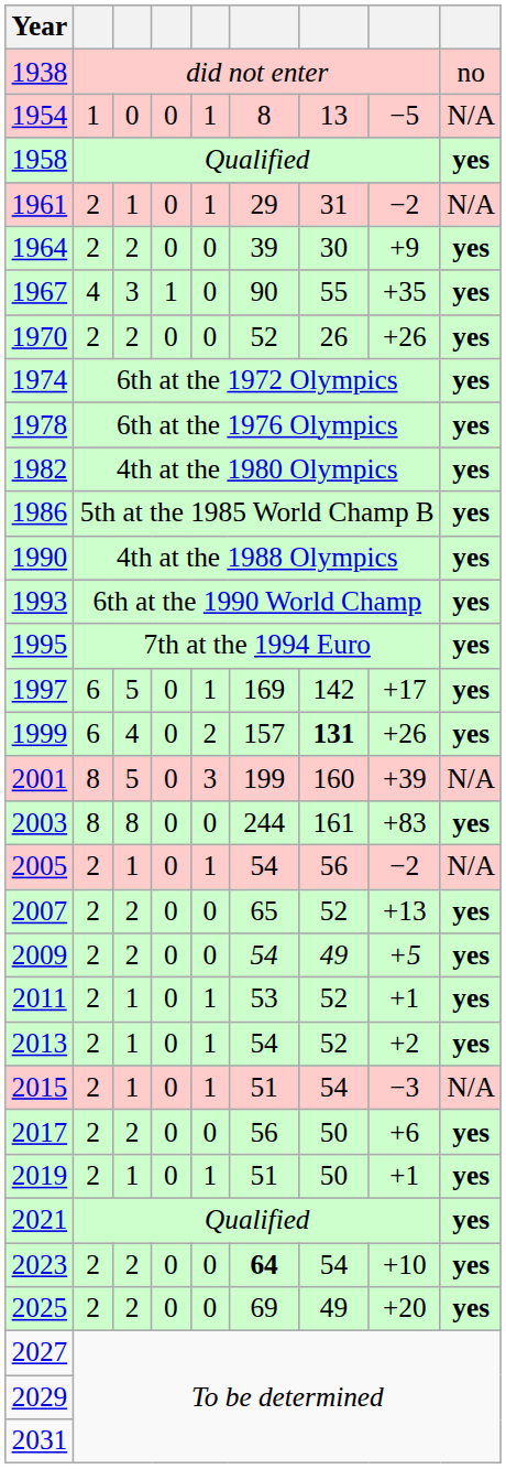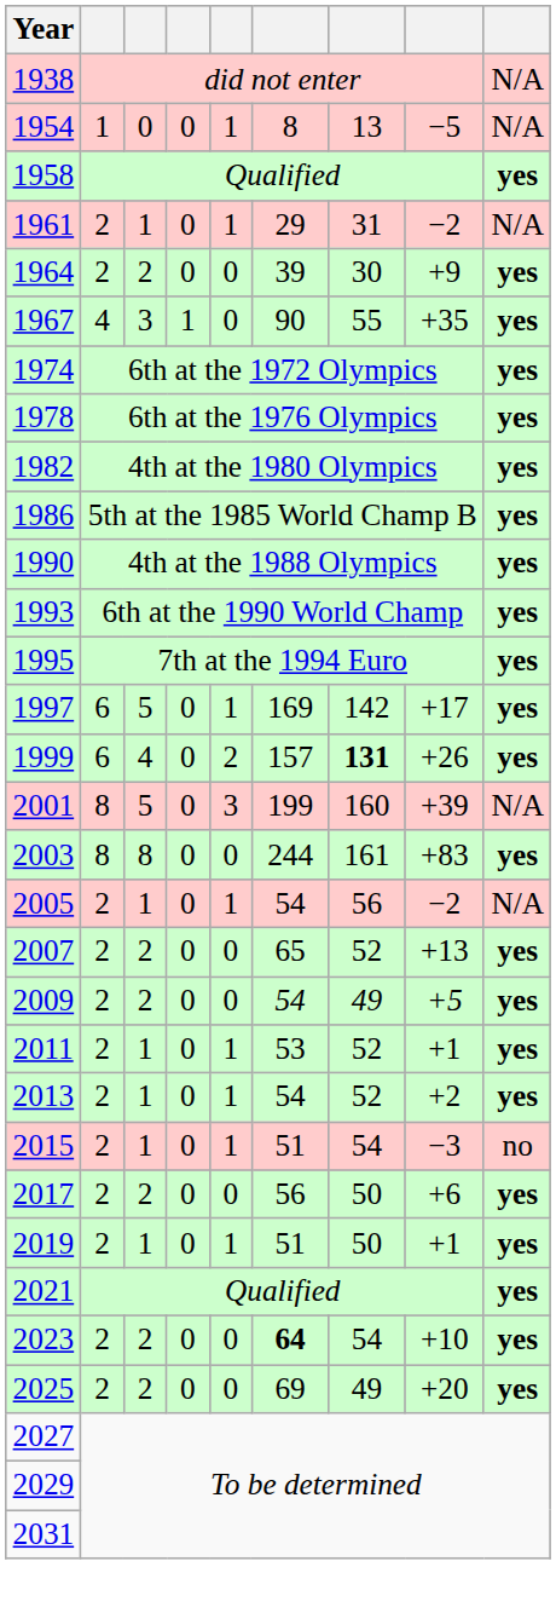 <table class="wikitable" style="text-align: center;">
 <tr>
 <th>Year</th>
 <th width="15"></th>
 <th width="15"></th>
 <th width="15"></th>
 <th width="15"></th>
 <th></th>
 <th></th>
 <th></th>
 <th></th>
 </tr>
 <tr style="background:#ffcccc;">
 <td> <a href='#'>1938</a></td>
 <td colspan="7"><em>did not enter</em></td>
-<td>no</td>
+<td>N/A</td>
 </tr>
 <tr style="background:#ffcccc;">
 <td> <a href='#'>1954</a></td>
 <td>1</td>
 <td>0</td>
 <td>0</td>
 <td>1</td>
 <td>8</td>
 <td>13</td>
 <td>−5</td>
 <td>N/A</td>
 </tr>
 <tr style="background:#ccffcc;">
 <td> <a href='#'>1958</a></td>
 <td colspan="7"><em>Qualified</em></td>
 <td><strong>yes</strong></td>
 </tr>
 <tr style="background:#ffcccc;">
 <td> <a href='#'>1961</a></td>
 <td>2</td>
 <td>1</td>
 <td>0</td>
 <td>1</td>
 <td>29</td>
 <td>31</td>
 <td>−2</td>
 <td>N/A</td>
 </tr>
 <tr style="background:#ccffcc;">
 <td> <a href='#'>1964</a></td>
 <td>2</td>
 <td>2</td>
 <td>0</td>
 <td>0</td>
 <td>39</td>
 <td>30</td>
 <td>+9</td>
 <td><strong>yes</strong></td>
 </tr>
 <tr style="background:#ccffcc;">
 <td> <a href='#'>1967</a></td>
 <td>4</td>
 <td>3</td>
 <td>1</td>
 <td>0</td>
 <td>90</td>
 <td>55</td>
 <td>+35</td>
-<td><strong>yes</strong></td>
-</tr>
-<tr style="background:#ccffcc;">
-<td> <a href='#'>1970</a></td>
-<td>2</td>
-<td>2</td>
-<td>0</td>
-<td>0</td>
-<td>52</td>
-<td>26</td>
-<td>+26</td>
 <td><strong>yes</strong></td>
 </tr>
 <tr style="background:#ccffcc;">
 <td> <a href='#'>1974</a></td>
 <td colspan="7">6th at the <a href='#'>1972 Olympics</a></td>
 <td><strong>yes</strong></td>
 </tr>
 <tr style="background:#ccffcc;">
 <td> <a href='#'>1978</a></td>
 <td colspan="7">6th at the <a href='#'>1976 Olympics</a></td>
 <td><strong>yes</strong></td>
 </tr>
 <tr style="background:#ccffcc;">
 <td> <a href='#'>1982</a></td>
 <td colspan="7">4th at the <a href='#'>1980 Olympics</a></td>
 <td><strong>yes</strong></td>
 </tr>
 <tr style="background:#ccffcc;">
 <td> <a href='#'>1986</a></td>
 <td colspan="7">5th at the 1985 World Champ B</td>
 <td><strong>yes</strong></td>
 </tr>
 <tr style="background:#ccffcc;">
 <td> <a href='#'>1990</a></td>
 <td colspan="7">4th at the <a href='#'>1988 Olympics</a></td>
 <td><strong>yes</strong></td>
 </tr>
 <tr style="background:#ccffcc;">
 <td> <a href='#'>1993</a></td>
 <td colspan="7">6th at the <a href='#'>1990 World Champ</a></td>
 <td><strong>yes</strong></td>
 </tr>
 <tr style="background:#ccffcc;">
 <td> <a href='#'>1995</a></td>
 <td colspan="7">7th at the <a href='#'>1994 Euro</a></td>
 <td><strong>yes</strong></td>
 </tr>
 <tr style="background:#ccffcc;">
 <td> <a href='#'>1997</a></td>
 <td>6</td>
 <td>5</td>
 <td>0</td>
 <td>1</td>
 <td>169</td>
 <td>142</td>
 <td>+17</td>
 <td><strong>yes</strong></td>
 </tr>
 <tr style="background:#ccffcc;">
 <td> <a href='#'>1999</a></td>
 <td>6</td>
 <td>4</td>
 <td>0</td>
 <td>2</td>
 <td>157</td>
 <td><strong>131</strong></td>
 <td>+26</td>
 <td><strong>yes</strong></td>
 </tr>
 <tr style="background:#ffcccc;">
 <td> <a href='#'>2001</a></td>
 <td>8</td>
 <td>5</td>
 <td>0</td>
 <td>3</td>
 <td>199</td>
 <td>160</td>
 <td>+39</td>
 <td>N/A</td>
 </tr>
 <tr style="background:#ccffcc;">
 <td> <a href='#'>2003</a></td>
 <td>8</td>
 <td>8</td>
 <td>0</td>
 <td>0</td>
 <td>244</td>
 <td>161</td>
 <td>+83</td>
 <td><strong>yes</strong></td>
 </tr>
 <tr style="background:#ffcccc;">
 <td> <a href='#'>2005</a></td>
 <td>2</td>
 <td>1</td>
 <td>0</td>
 <td>1</td>
 <td>54</td>
 <td>56</td>
 <td>−2</td>
 <td>N/A</td>
 </tr>
 <tr style="background:#ccffcc;">
 <td> <a href='#'>2007</a></td>
 <td>2</td>
 <td>2</td>
 <td>0</td>
 <td>0</td>
 <td>65</td>
 <td>52</td>
 <td>+13</td>
 <td><strong>yes</strong></td>
 </tr>
 <tr style="background:#ccffcc;">
 <td> <a href='#'>2009</a></td>
 <td>2</td>
 <td>2</td>
 <td>0</td>
 <td>0</td>
 <td><em>54</em></td>
 <td><em>49</em></td>
 <td><em>+5</em></td>
 <td><strong>yes</strong></td>
 </tr>
 <tr style="background:#ccffcc;">
 <td> <a href='#'>2011</a></td>
 <td>2</td>
 <td>1</td>
 <td>0</td>
 <td>1</td>
 <td>53</td>
 <td>52</td>
 <td>+1</td>
 <td><strong>yes</strong></td>
 </tr>
 <tr style="background:#ccffcc;">
 <td> <a href='#'>2013</a></td>
 <td>2</td>
 <td>1</td>
 <td>0</td>
 <td>1</td>
 <td>54</td>
 <td>52</td>
 <td>+2</td>
 <td><strong>yes</strong></td>
 </tr>
 <tr style="background:#ffcccc;">
 <td> <a href='#'>2015</a></td>
 <td>2</td>
 <td>1</td>
 <td>0</td>
 <td>1</td>
 <td>51</td>
 <td>54</td>
 <td>−3</td>
-<td>N/A</td>
+<td>no</td>
 </tr>
 <tr style="background:#ccffcc;">
 <td> <a href='#'>2017</a></td>
 <td>2</td>
 <td>2</td>
 <td>0</td>
 <td>0</td>
 <td>56</td>
 <td>50</td>
 <td>+6</td>
 <td><strong>yes</strong></td>
 </tr>
 <tr style="background:#ccffcc;">
 <td> <a href='#'>2019</a></td>
 <td>2</td>
 <td>1</td>
 <td>0</td>
 <td>1</td>
 <td>51</td>
 <td>50</td>
 <td>+1</td>
 <td><strong>yes</strong></td>
 </tr>
 <tr style="background:#ccffcc;">
 <td> <a href='#'>2021</a></td>
 <td colspan="7"><em>Qualified</em></td>
 <td><strong>yes</strong></td>
 </tr>
 <tr style="background:#ccffcc;">
 <td> <a href='#'>2023</a></td>
 <td>2</td>
 <td>2</td>
 <td>0</td>
 <td>0</td>
 <td><strong>64</strong></td>
 <td>54</td>
 <td>+10</td>
 <td><strong>yes</strong></td>
 </tr>
 <tr style="background:#ccffcc;">
 <td> <a href='#'>2025</a></td>
 <td>2</td>
 <td>2</td>
 <td>0</td>
 <td>0</td>
 <td>69</td>
 <td>49</td>
 <td>+20</td>
 <td><strong>yes</strong></td>
 </tr>
 <tr>
 <td> <a href='#'>2027</a></td>
 <td colspan="8" rowspan="3"><em>To be determined</em></td>
 </tr>
 <tr>
 <td> <a href='#'>2029</a></td>
 </tr>
 <tr>
 <td> <a href='#'>2031</a></td>
 </tr>
 </table>
